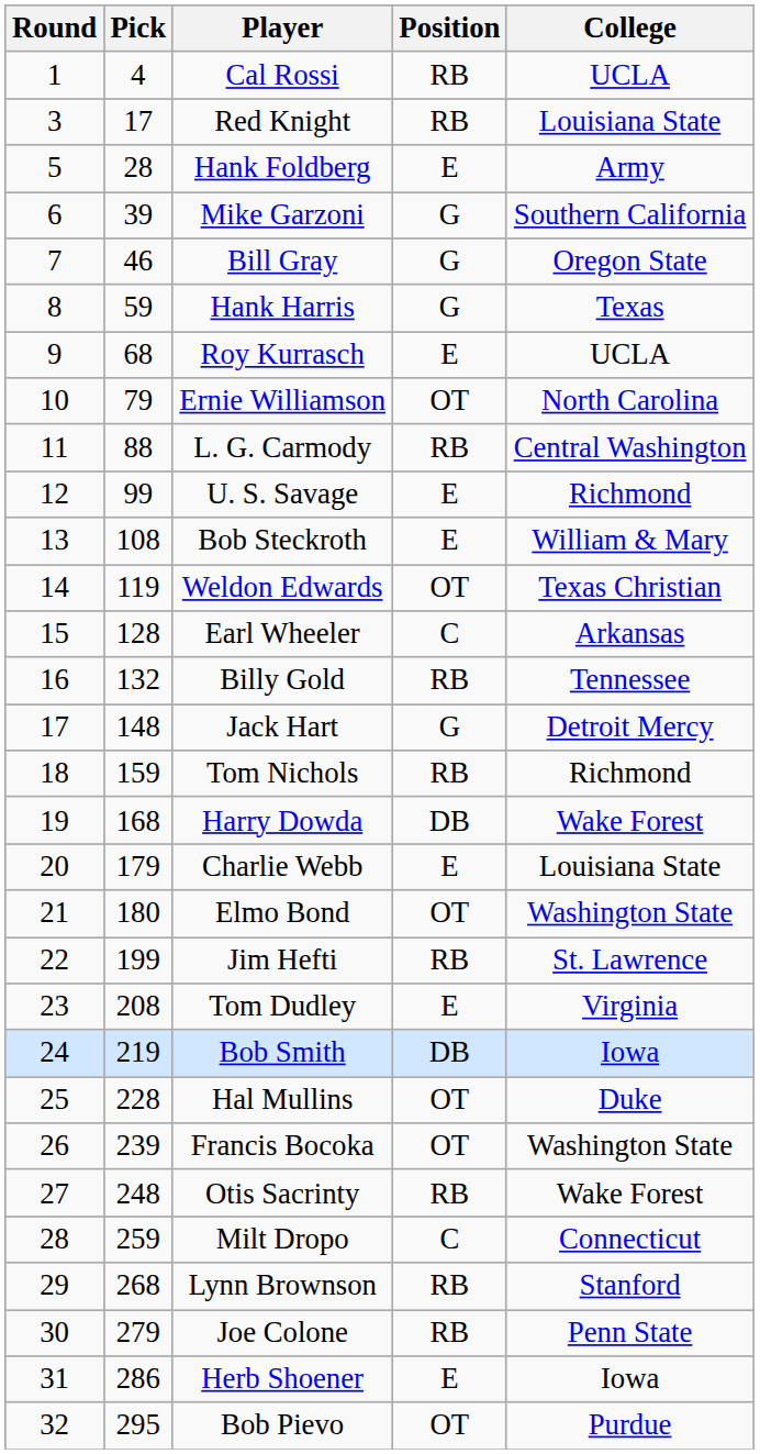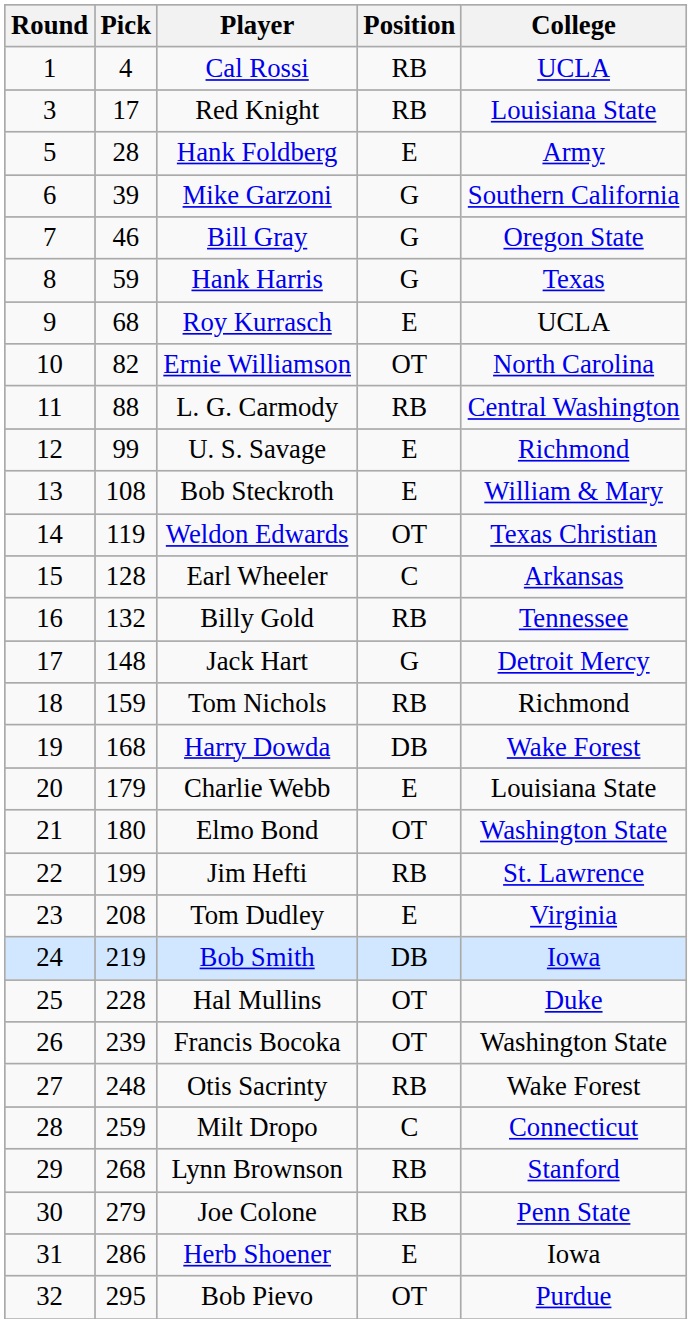 <table class="wikitable sortable sortable"  style="text-align:center;">
 <tr>
 <th>Round</th>
 <th>Pick</th>
 <th>Player</th>
 <th>Position</th>
 <th>College</th>
 </tr>
 <tr>
 <td>1</td>
 <td>4</td>
 <td><a href='#'>Cal Rossi</a></td>
 <td>RB</td>
 <td><a href='#'>UCLA</a></td>
 </tr>
 <tr>
 <td>3</td>
 <td>17</td>
 <td>Red Knight</td>
 <td>RB</td>
 <td><a href='#'>Louisiana State</a></td>
 </tr>
 <tr>
 <td>5</td>
 <td>28</td>
 <td><a href='#'>Hank Foldberg</a></td>
 <td>E</td>
 <td><a href='#'>Army</a></td>
 </tr>
 <tr>
 <td>6</td>
 <td>39</td>
 <td><a href='#'>Mike Garzoni</a></td>
 <td>G</td>
 <td><a href='#'>Southern California</a></td>
 </tr>
 <tr>
 <td>7</td>
 <td>46</td>
 <td><a href='#'>Bill Gray</a></td>
 <td>G</td>
 <td><a href='#'>Oregon State</a></td>
 </tr>
 <tr>
 <td>8</td>
 <td>59</td>
 <td><a href='#'>Hank Harris</a></td>
 <td>G</td>
 <td><a href='#'>Texas</a></td>
 </tr>
 <tr>
 <td>9</td>
 <td>68</td>
 <td><a href='#'>Roy Kurrasch</a></td>
 <td>E</td>
 <td>UCLA</td>
 </tr>
 <tr>
 <td>10</td>
-<td>79</td>
+<td>82</td>
 <td><a href='#'>Ernie Williamson</a></td>
 <td>OT</td>
 <td><a href='#'>North Carolina</a></td>
 </tr>
 <tr>
 <td>11</td>
 <td>88</td>
 <td>L. G. Carmody</td>
 <td>RB</td>
 <td><a href='#'>Central Washington</a></td>
 </tr>
 <tr>
 <td>12</td>
 <td>99</td>
 <td>U. S. Savage</td>
 <td>E</td>
 <td><a href='#'>Richmond</a></td>
 </tr>
 <tr>
 <td>13</td>
 <td>108</td>
 <td>Bob Steckroth</td>
 <td>E</td>
 <td><a href='#'>William & Mary</a></td>
 </tr>
 <tr>
 <td>14</td>
 <td>119</td>
 <td><a href='#'>Weldon Edwards</a></td>
 <td>OT</td>
 <td><a href='#'>Texas Christian</a></td>
 </tr>
 <tr>
 <td>15</td>
 <td>128</td>
 <td>Earl Wheeler</td>
 <td>C</td>
 <td><a href='#'>Arkansas</a></td>
 </tr>
 <tr>
 <td>16</td>
 <td>132</td>
 <td>Billy Gold</td>
 <td>RB</td>
 <td><a href='#'>Tennessee</a></td>
 </tr>
 <tr>
 <td>17</td>
 <td>148</td>
 <td>Jack Hart</td>
 <td>G</td>
 <td><a href='#'>Detroit Mercy</a></td>
 </tr>
 <tr>
 <td>18</td>
 <td>159</td>
 <td>Tom Nichols</td>
 <td>RB</td>
 <td>Richmond</td>
 </tr>
 <tr>
 <td>19</td>
 <td>168</td>
 <td><a href='#'>Harry Dowda</a></td>
 <td>DB</td>
 <td><a href='#'>Wake Forest</a></td>
 </tr>
 <tr>
 <td>20</td>
 <td>179</td>
 <td>Charlie Webb</td>
 <td>E</td>
 <td>Louisiana State</td>
 </tr>
 <tr>
 <td>21</td>
 <td>180</td>
 <td>Elmo Bond</td>
 <td>OT</td>
 <td><a href='#'>Washington State</a></td>
 </tr>
 <tr>
 <td>22</td>
 <td>199</td>
 <td>Jim Hefti</td>
 <td>RB</td>
 <td><a href='#'>St. Lawrence</a></td>
 </tr>
 <tr>
 <td>23</td>
 <td>208</td>
 <td>Tom Dudley</td>
 <td>E</td>
 <td><a href='#'>Virginia</a></td>
 </tr>
 <tr style="background:#d0e7ff;">
 <td>24</td>
 <td>219</td>
 <td><a href='#'>Bob Smith</a></td>
 <td>DB</td>
 <td><a href='#'>Iowa</a></td>
 </tr>
 <tr>
 <td>25</td>
 <td>228</td>
 <td>Hal Mullins</td>
 <td>OT</td>
 <td><a href='#'>Duke</a></td>
 </tr>
 <tr>
 <td>26</td>
 <td>239</td>
 <td>Francis Bocoka</td>
 <td>OT</td>
 <td>Washington State</td>
 </tr>
 <tr>
 <td>27</td>
 <td>248</td>
 <td>Otis Sacrinty</td>
 <td>RB</td>
 <td>Wake Forest</td>
 </tr>
 <tr>
 <td>28</td>
 <td>259</td>
 <td>Milt Dropo</td>
 <td>C</td>
 <td><a href='#'>Connecticut</a></td>
 </tr>
 <tr>
 <td>29</td>
 <td>268</td>
 <td>Lynn Brownson</td>
 <td>RB</td>
 <td><a href='#'>Stanford</a></td>
 </tr>
 <tr>
 <td>30</td>
 <td>279</td>
 <td>Joe Colone</td>
 <td>RB</td>
 <td><a href='#'>Penn State</a></td>
 </tr>
 <tr>
 <td>31</td>
 <td>286</td>
 <td><a href='#'>Herb Shoener</a></td>
 <td>E</td>
 <td>Iowa</td>
 </tr>
 <tr>
 <td>32</td>
 <td>295</td>
 <td>Bob Pievo</td>
 <td>OT</td>
 <td><a href='#'>Purdue</a></td>
 </tr>
 </table>
